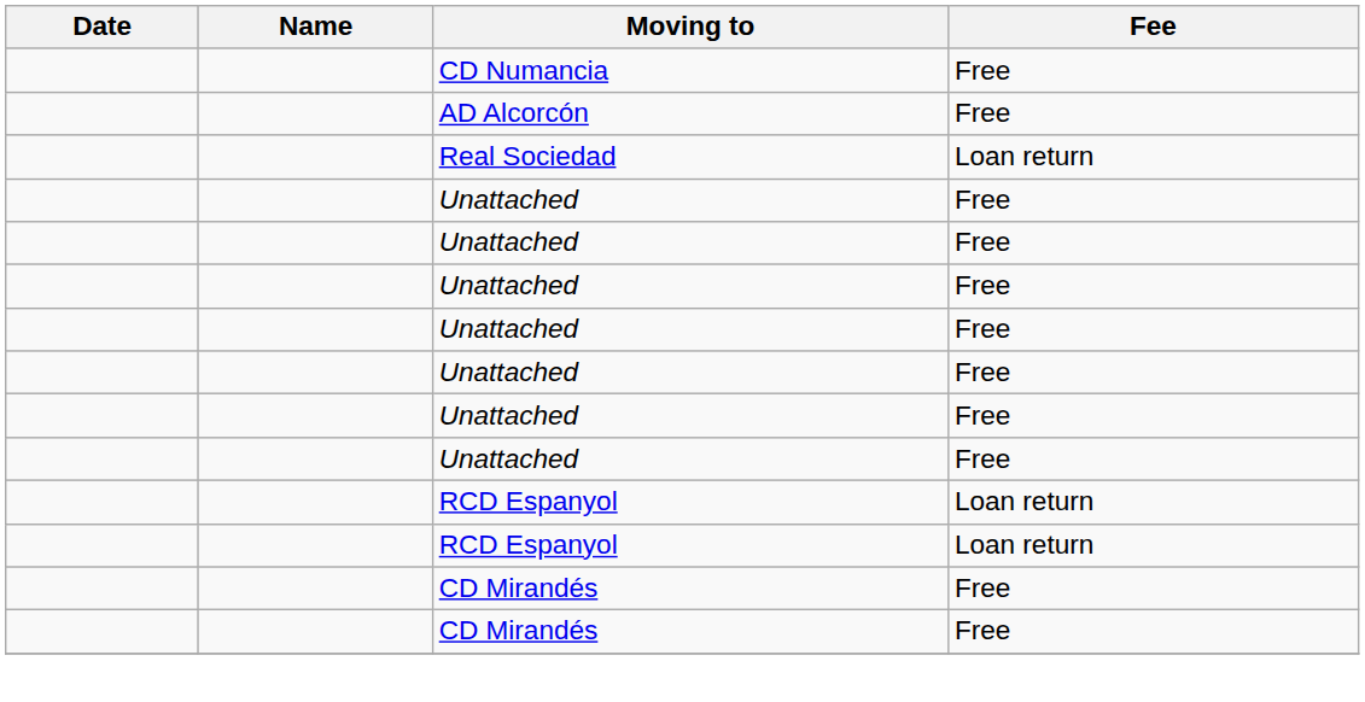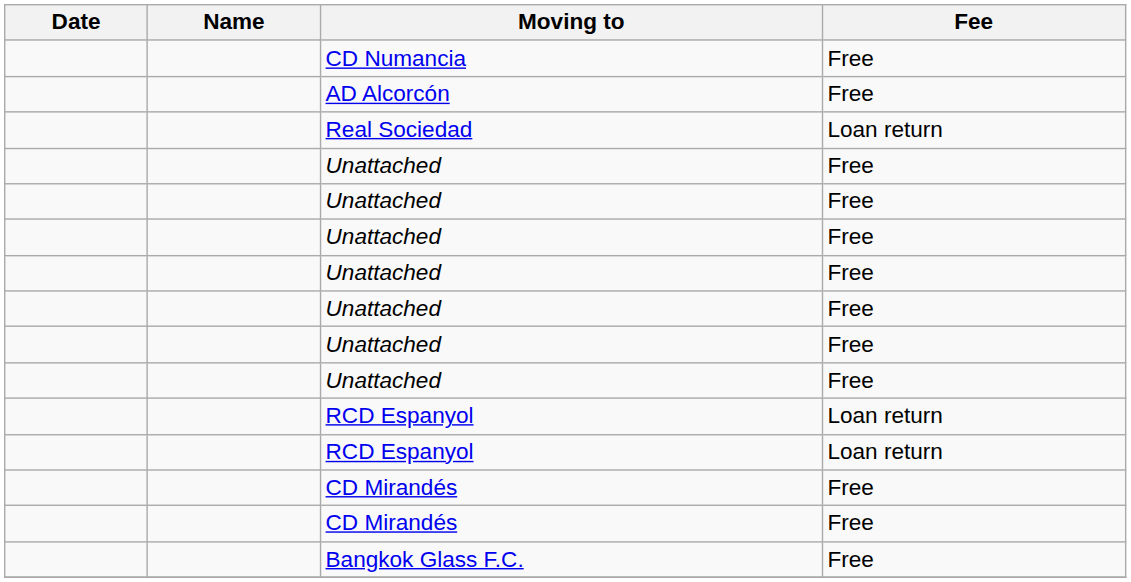 <table class="wikitable sortable" width=90%>
 <tr>
 <th>Date</th>
 <th>Name</th>
 <th>Moving to</th>
 <th>Fee</th>
 </tr>
 <tr>
 <td></td>
 <td> </td>
 <td> <a href='#'>CD Numancia</a></td>
 <td>Free</td>
 </tr>
 <tr>
 <td></td>
 <td> </td>
 <td> <a href='#'>AD Alcorcón</a></td>
 <td>Free</td>
 </tr>
 <tr>
 <td></td>
 <td> </td>
 <td> <a href='#'>Real Sociedad</a></td>
 <td>Loan return</td>
 </tr>
 <tr>
 <td></td>
 <td> </td>
 <td> <em>Unattached</em></td>
 <td>Free</td>
 </tr>
 <tr>
 <td></td>
 <td> </td>
 <td> <em>Unattached</em></td>
 <td>Free</td>
 </tr>
 <tr>
 <td></td>
 <td> </td>
 <td> <em>Unattached</em></td>
 <td>Free</td>
 </tr>
 <tr>
 <td></td>
 <td> </td>
 <td> <em>Unattached</em></td>
 <td>Free</td>
 </tr>
 <tr>
 <td></td>
 <td> </td>
 <td> <em>Unattached</em></td>
 <td>Free</td>
 </tr>
 <tr>
 <td></td>
 <td> </td>
 <td> <em>Unattached</em></td>
 <td>Free</td>
 </tr>
 <tr>
 <td></td>
 <td> </td>
 <td> <em>Unattached</em></td>
 <td>Free</td>
 </tr>
 <tr>
 <td></td>
 <td> </td>
 <td> <a href='#'>RCD Espanyol</a></td>
 <td>Loan return</td>
 </tr>
 <tr>
 <td></td>
 <td> </td>
 <td> <a href='#'>RCD Espanyol</a></td>
 <td>Loan return</td>
 </tr>
 <tr>
 <td></td>
 <td> </td>
 <td> <a href='#'>CD Mirandés</a></td>
 <td>Free</td>
 </tr>
 <tr>
 <td></td>
 <td> </td>
 <td> <a href='#'>CD Mirandés</a></td>
 <td>Free</td>
 </tr>
 <tr>
+<td></td>
+<td> </td>
+<td> <a href='#'>Bangkok Glass F.C.</a></td>
+<td>Free</td>
+</tr>
+<tr>
 </tr>
 </table>
